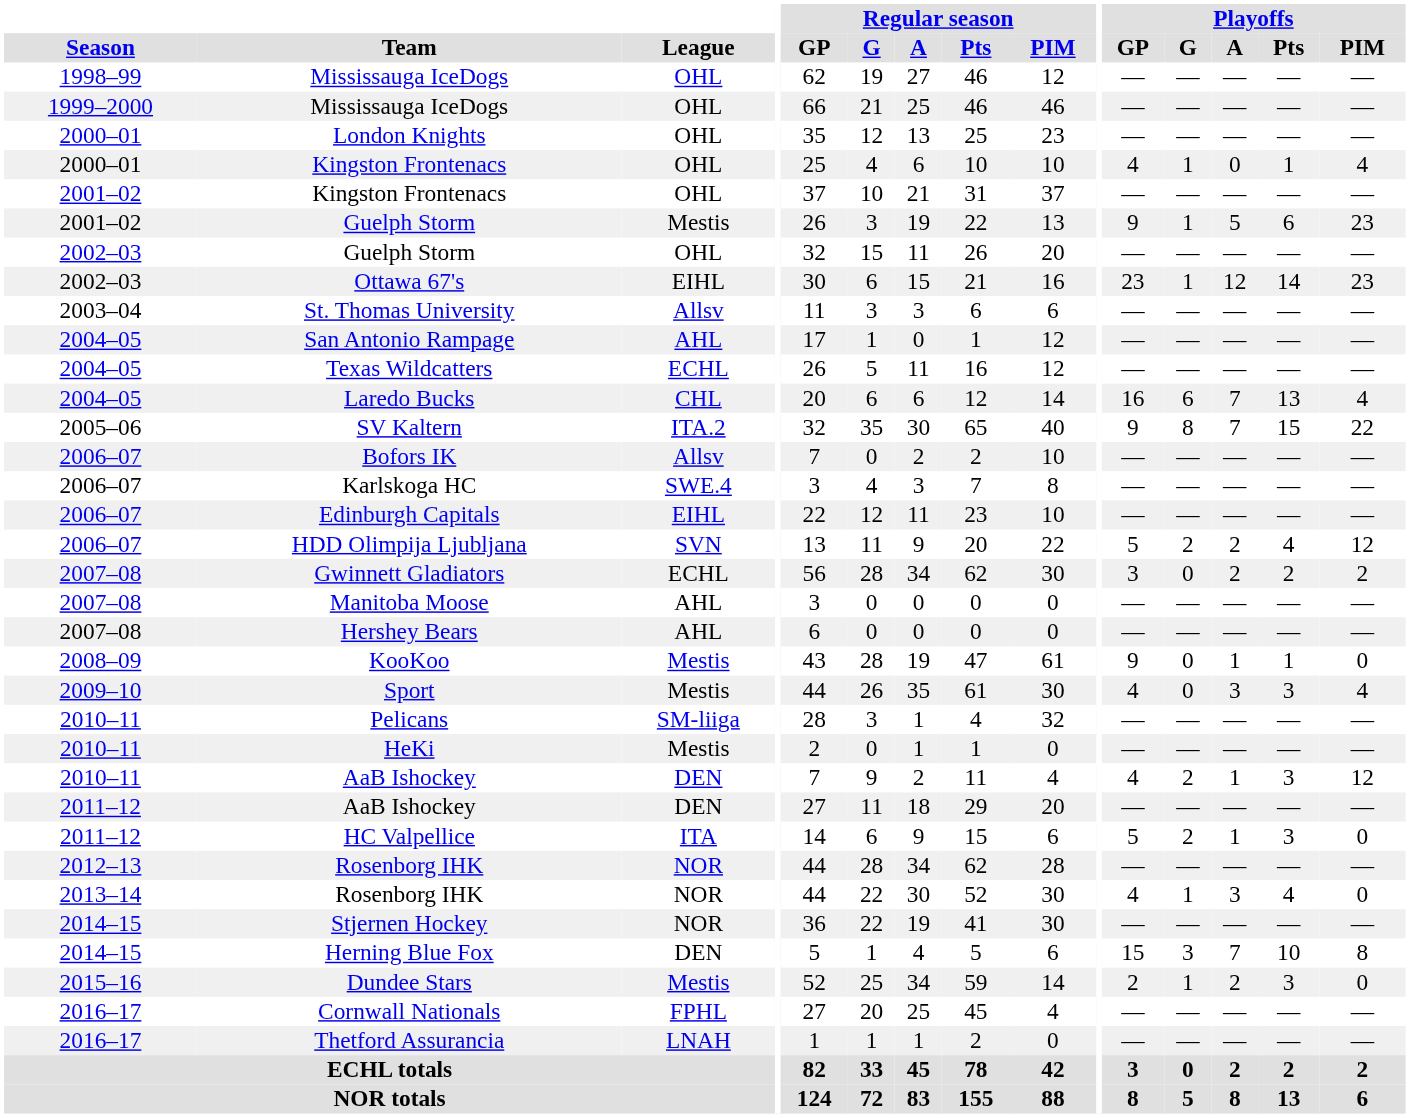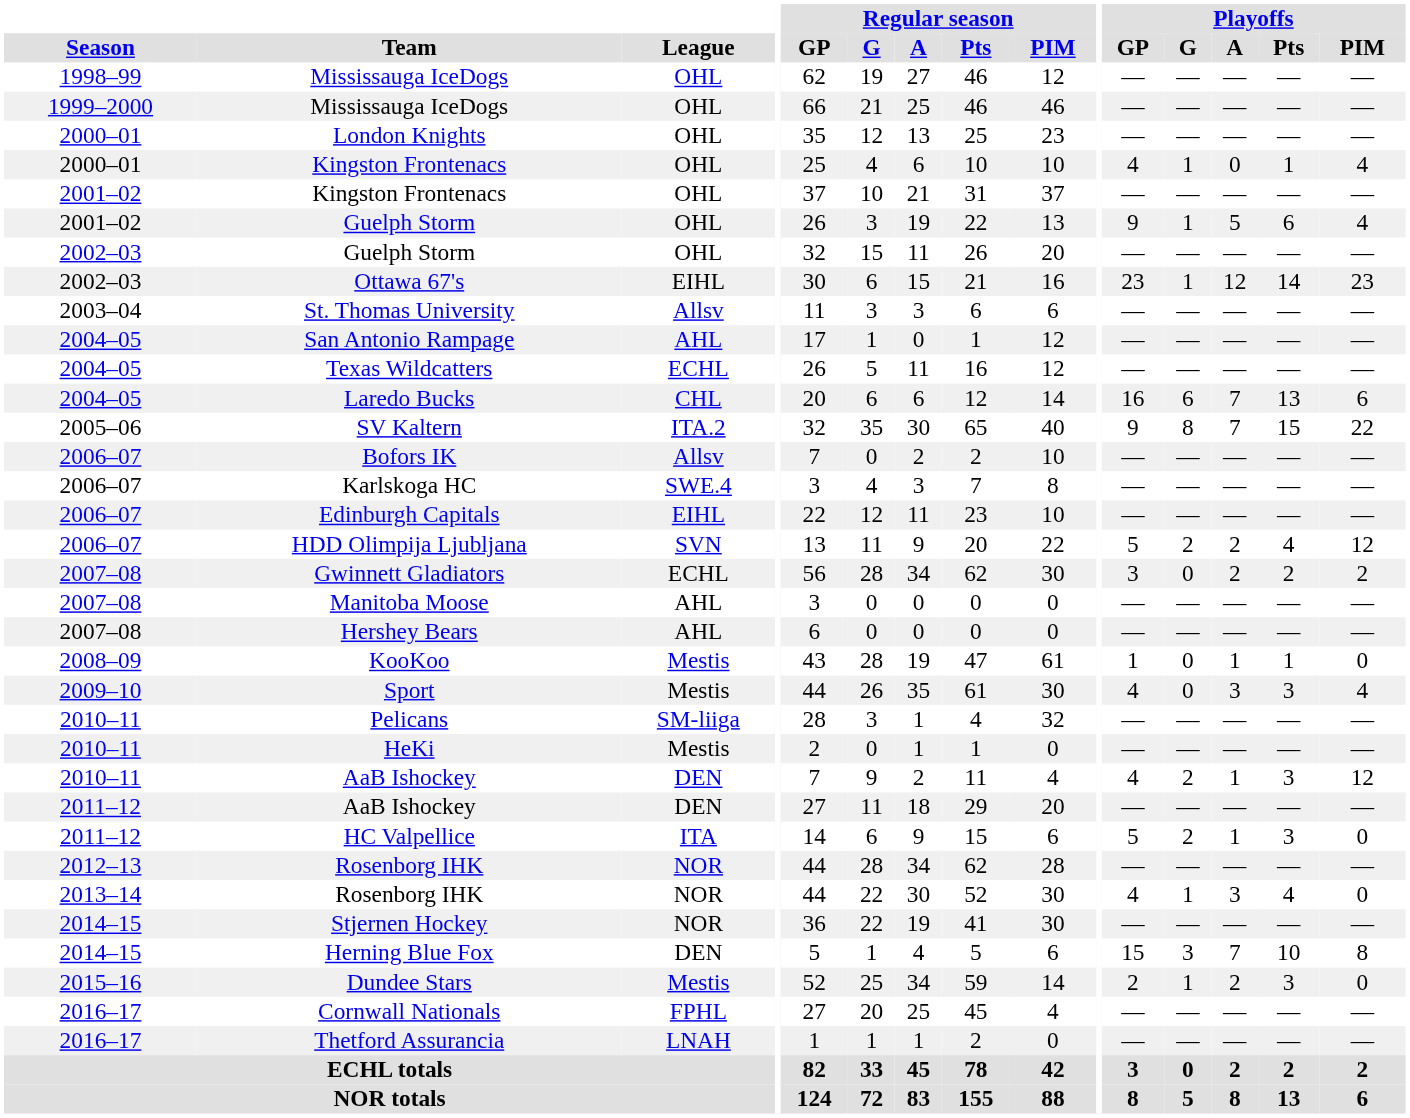 <table border="0" cellpadding="1" cellspacing="0" style="text-align:center; width:60em">
 <tr bgcolor="#e0e0e0">
 <th colspan="3" bgcolor="#ffffff"></th>
 <th rowspan="99" bgcolor="#ffffff"></th>
 <th colspan="5"><a href='#'>Regular season</a></th>
 <th rowspan="99" bgcolor="#ffffff"></th>
 <th colspan="5"><a href='#'>Playoffs</a></th>
 </tr>
 <tr bgcolor="#e0e0e0">
 <th><a href='#'>Season</a></th>
 <th>Team</th>
 <th>League</th>
 <th>GP</th>
 <th><a href='#'>G</a></th>
 <th><a href='#'>A</a></th>
 <th><a href='#'>Pts</a></th>
 <th><a href='#'>PIM</a></th>
 <th>GP</th>
 <th>G</th>
 <th>A</th>
 <th>Pts</th>
 <th>PIM</th>
 </tr>
 <tr>
 <td><a href='#'>1998–99</a></td>
 <td><a href='#'>Mississauga IceDogs</a></td>
 <td><a href='#'>OHL</a></td>
 <td>62</td>
 <td>19</td>
 <td>27</td>
 <td>46</td>
 <td>12</td>
 <td>—</td>
 <td>—</td>
 <td>—</td>
 <td>—</td>
 <td>—</td>
 </tr>
 <tr bgcolor="#f0f0f0">
 <td><a href='#'>1999–2000</a></td>
 <td>Mississauga IceDogs</td>
 <td>OHL</td>
 <td>66</td>
 <td>21</td>
 <td>25</td>
 <td>46</td>
 <td>46</td>
 <td>—</td>
 <td>—</td>
 <td>—</td>
 <td>—</td>
 <td>—</td>
 </tr>
 <tr>
 <td><a href='#'>2000–01</a></td>
 <td><a href='#'>London Knights</a></td>
 <td>OHL</td>
 <td>35</td>
 <td>12</td>
 <td>13</td>
 <td>25</td>
 <td>23</td>
 <td>—</td>
 <td>—</td>
 <td>—</td>
 <td>—</td>
 <td>—</td>
 </tr>
 <tr bgcolor="#f0f0f0">
 <td>2000–01</td>
 <td><a href='#'>Kingston Frontenacs</a></td>
 <td>OHL</td>
 <td>25</td>
 <td>4</td>
 <td>6</td>
 <td>10</td>
 <td>10</td>
 <td>4</td>
 <td>1</td>
 <td>0</td>
 <td>1</td>
 <td>4</td>
 </tr>
 <tr>
 <td><a href='#'>2001–02</a></td>
 <td>Kingston Frontenacs</td>
 <td>OHL</td>
 <td>37</td>
 <td>10</td>
 <td>21</td>
 <td>31</td>
 <td>37</td>
 <td>—</td>
 <td>—</td>
 <td>—</td>
 <td>—</td>
 <td>—</td>
 </tr>
 <tr bgcolor="#f0f0f0">
 <td>2001–02</td>
 <td><a href='#'>Guelph Storm</a></td>
-<td>Mestis</td>
+<td>OHL</td>
 <td>26</td>
 <td>3</td>
 <td>19</td>
 <td>22</td>
 <td>13</td>
 <td>9</td>
 <td>1</td>
 <td>5</td>
 <td>6</td>
-<td>23</td>
+<td>4</td>
 </tr>
 <tr>
 <td><a href='#'>2002–03</a></td>
 <td>Guelph Storm</td>
 <td>OHL</td>
 <td>32</td>
 <td>15</td>
 <td>11</td>
 <td>26</td>
 <td>20</td>
 <td>—</td>
 <td>—</td>
 <td>—</td>
 <td>—</td>
 <td>—</td>
 </tr>
 <tr bgcolor="#f0f0f0">
 <td>2002–03</td>
 <td><a href='#'>Ottawa 67's</a></td>
 <td>EIHL</td>
 <td>30</td>
 <td>6</td>
 <td>15</td>
 <td>21</td>
 <td>16</td>
 <td>23</td>
 <td>1</td>
 <td>12</td>
 <td>14</td>
 <td>23</td>
 </tr>
 <tr>
 <td>2003–04</td>
 <td><a href='#'>St. Thomas University</a></td>
 <td><a href='#'>Allsv</a></td>
 <td>11</td>
 <td>3</td>
 <td>3</td>
 <td>6</td>
 <td>6</td>
 <td>—</td>
 <td>—</td>
 <td>—</td>
 <td>—</td>
 <td>—</td>
 </tr>
 <tr bgcolor="#f0f0f0">
 <td><a href='#'>2004–05</a></td>
 <td><a href='#'>San Antonio Rampage</a></td>
 <td><a href='#'>AHL</a></td>
 <td>17</td>
 <td>1</td>
 <td>0</td>
 <td>1</td>
 <td>12</td>
 <td>—</td>
 <td>—</td>
 <td>—</td>
 <td>—</td>
 <td>—</td>
 </tr>
 <tr>
 <td><a href='#'>2004–05</a></td>
 <td><a href='#'>Texas Wildcatters</a></td>
 <td><a href='#'>ECHL</a></td>
 <td>26</td>
 <td>5</td>
 <td>11</td>
 <td>16</td>
 <td>12</td>
 <td>—</td>
 <td>—</td>
 <td>—</td>
 <td>—</td>
 <td>—</td>
 </tr>
 <tr bgcolor="#f0f0f0">
 <td><a href='#'>2004–05</a></td>
 <td><a href='#'>Laredo Bucks</a></td>
 <td><a href='#'>CHL</a></td>
 <td>20</td>
 <td>6</td>
 <td>6</td>
 <td>12</td>
 <td>14</td>
 <td>16</td>
 <td>6</td>
 <td>7</td>
 <td>13</td>
-<td>4</td>
+<td>6</td>
 </tr>
 <tr>
 <td>2005–06</td>
 <td><a href='#'>SV Kaltern</a></td>
 <td><a href='#'>ITA.2</a></td>
 <td>32</td>
 <td>35</td>
 <td>30</td>
 <td>65</td>
 <td>40</td>
 <td>9</td>
 <td>8</td>
 <td>7</td>
 <td>15</td>
 <td>22</td>
 </tr>
 <tr bgcolor="#f0f0f0">
 <td><a href='#'>2006–07</a></td>
 <td><a href='#'>Bofors IK</a></td>
 <td><a href='#'>Allsv</a></td>
 <td>7</td>
 <td>0</td>
 <td>2</td>
 <td>2</td>
 <td>10</td>
 <td>—</td>
 <td>—</td>
 <td>—</td>
 <td>—</td>
 <td>—</td>
 </tr>
 <tr>
 <td>2006–07</td>
 <td>Karlskoga HC</td>
 <td><a href='#'>SWE.4</a></td>
 <td>3</td>
 <td>4</td>
 <td>3</td>
 <td>7</td>
 <td>8</td>
 <td>—</td>
 <td>—</td>
 <td>—</td>
 <td>—</td>
 <td>—</td>
 </tr>
 <tr bgcolor="#f0f0f0">
 <td><a href='#'>2006–07</a></td>
 <td><a href='#'>Edinburgh Capitals</a></td>
 <td><a href='#'>EIHL</a></td>
 <td>22</td>
 <td>12</td>
 <td>11</td>
 <td>23</td>
 <td>10</td>
 <td>—</td>
 <td>—</td>
 <td>—</td>
 <td>—</td>
 <td>—</td>
 </tr>
 <tr>
 <td><a href='#'>2006–07</a></td>
 <td><a href='#'>HDD Olimpija Ljubljana</a></td>
 <td><a href='#'>SVN</a></td>
 <td>13</td>
 <td>11</td>
 <td>9</td>
 <td>20</td>
 <td>22</td>
 <td>5</td>
 <td>2</td>
 <td>2</td>
 <td>4</td>
 <td>12</td>
 </tr>
 <tr bgcolor="#f0f0f0">
 <td><a href='#'>2007–08</a></td>
 <td><a href='#'>Gwinnett Gladiators</a></td>
 <td>ECHL</td>
 <td>56</td>
 <td>28</td>
 <td>34</td>
 <td>62</td>
 <td>30</td>
 <td>3</td>
 <td>0</td>
 <td>2</td>
 <td>2</td>
 <td>2</td>
 </tr>
 <tr>
 <td><a href='#'>2007–08</a></td>
 <td><a href='#'>Manitoba Moose</a></td>
 <td>AHL</td>
 <td>3</td>
 <td>0</td>
 <td>0</td>
 <td>0</td>
 <td>0</td>
 <td>—</td>
 <td>—</td>
 <td>—</td>
 <td>—</td>
 <td>—</td>
 </tr>
 <tr bgcolor="#f0f0f0">
 <td>2007–08</td>
 <td><a href='#'>Hershey Bears</a></td>
 <td>AHL</td>
 <td>6</td>
 <td>0</td>
 <td>0</td>
 <td>0</td>
 <td>0</td>
 <td>—</td>
 <td>—</td>
 <td>—</td>
 <td>—</td>
 <td>—</td>
 </tr>
 <tr>
 <td><a href='#'>2008–09</a></td>
 <td><a href='#'>KooKoo</a></td>
 <td><a href='#'>Mestis</a></td>
 <td>43</td>
 <td>28</td>
 <td>19</td>
 <td>47</td>
 <td>61</td>
-<td>9</td>
+<td>1</td>
 <td>0</td>
 <td>1</td>
 <td>1</td>
 <td>0</td>
 </tr>
 <tr bgcolor="#f0f0f0">
 <td><a href='#'>2009–10</a></td>
 <td><a href='#'>Sport</a></td>
 <td>Mestis</td>
 <td>44</td>
 <td>26</td>
 <td>35</td>
 <td>61</td>
 <td>30</td>
 <td>4</td>
 <td>0</td>
 <td>3</td>
 <td>3</td>
 <td>4</td>
 </tr>
 <tr>
 <td><a href='#'>2010–11</a></td>
 <td><a href='#'>Pelicans</a></td>
 <td><a href='#'>SM-liiga</a></td>
 <td>28</td>
 <td>3</td>
 <td>1</td>
 <td>4</td>
 <td>32</td>
 <td>—</td>
 <td>—</td>
 <td>—</td>
 <td>—</td>
 <td>—</td>
 </tr>
 <tr bgcolor="#f0f0f0">
 <td><a href='#'>2010–11</a></td>
 <td><a href='#'>HeKi</a></td>
 <td>Mestis</td>
 <td>2</td>
 <td>0</td>
 <td>1</td>
 <td>1</td>
 <td>0</td>
 <td>—</td>
 <td>—</td>
 <td>—</td>
 <td>—</td>
 <td>—</td>
 </tr>
 <tr>
 <td><a href='#'>2010–11</a></td>
 <td><a href='#'>AaB Ishockey</a></td>
 <td><a href='#'>DEN</a></td>
 <td>7</td>
 <td>9</td>
 <td>2</td>
 <td>11</td>
 <td>4</td>
 <td>4</td>
 <td>2</td>
 <td>1</td>
 <td>3</td>
 <td>12</td>
 </tr>
 <tr bgcolor="#f0f0f0">
 <td><a href='#'>2011–12</a></td>
 <td>AaB Ishockey</td>
 <td>DEN</td>
 <td>27</td>
 <td>11</td>
 <td>18</td>
 <td>29</td>
 <td>20</td>
 <td>—</td>
 <td>—</td>
 <td>—</td>
 <td>—</td>
 <td>—</td>
 </tr>
 <tr>
 <td><a href='#'>2011–12</a></td>
 <td><a href='#'>HC Valpellice</a></td>
 <td><a href='#'>ITA</a></td>
 <td>14</td>
 <td>6</td>
 <td>9</td>
 <td>15</td>
 <td>6</td>
 <td>5</td>
 <td>2</td>
 <td>1</td>
 <td>3</td>
 <td>0</td>
 </tr>
 <tr bgcolor="#f0f0f0">
 <td><a href='#'>2012–13</a></td>
 <td><a href='#'>Rosenborg IHK</a></td>
 <td><a href='#'>NOR</a></td>
 <td>44</td>
 <td>28</td>
 <td>34</td>
 <td>62</td>
 <td>28</td>
 <td>—</td>
 <td>—</td>
 <td>—</td>
 <td>—</td>
 <td>—</td>
 </tr>
 <tr>
 <td><a href='#'>2013–14</a></td>
 <td>Rosenborg IHK</td>
 <td>NOR</td>
 <td>44</td>
 <td>22</td>
 <td>30</td>
 <td>52</td>
 <td>30</td>
 <td>4</td>
 <td>1</td>
 <td>3</td>
 <td>4</td>
 <td>0</td>
 </tr>
 <tr bgcolor="#f0f0f0">
 <td><a href='#'>2014–15</a></td>
 <td><a href='#'>Stjernen Hockey</a></td>
 <td>NOR</td>
 <td>36</td>
 <td>22</td>
 <td>19</td>
 <td>41</td>
 <td>30</td>
 <td>—</td>
 <td>—</td>
 <td>—</td>
 <td>—</td>
 <td>—</td>
 </tr>
 <tr>
 <td><a href='#'>2014–15</a></td>
 <td><a href='#'>Herning Blue Fox</a></td>
 <td>DEN</td>
 <td>5</td>
 <td>1</td>
 <td>4</td>
 <td>5</td>
 <td>6</td>
 <td>15</td>
 <td>3</td>
 <td>7</td>
 <td>10</td>
 <td>8</td>
 </tr>
 <tr bgcolor="#f0f0f0">
 <td><a href='#'>2015–16</a></td>
 <td><a href='#'>Dundee Stars</a></td>
 <td><a href='#'>Mestis</a></td>
 <td>52</td>
 <td>25</td>
 <td>34</td>
 <td>59</td>
 <td>14</td>
 <td>2</td>
 <td>1</td>
 <td>2</td>
 <td>3</td>
 <td>0</td>
 </tr>
 <tr>
 <td><a href='#'>2016–17</a></td>
 <td><a href='#'>Cornwall Nationals</a></td>
 <td><a href='#'>FPHL</a></td>
 <td>27</td>
 <td>20</td>
 <td>25</td>
 <td>45</td>
 <td>4</td>
 <td>—</td>
 <td>—</td>
 <td>—</td>
 <td>—</td>
 <td>—</td>
 </tr>
 <tr bgcolor="#f0f0f0">
 <td><a href='#'>2016–17</a></td>
 <td><a href='#'>Thetford Assurancia</a></td>
 <td><a href='#'>LNAH</a></td>
 <td>1</td>
 <td>1</td>
 <td>1</td>
 <td>2</td>
 <td>0</td>
 <td>—</td>
 <td>—</td>
 <td>—</td>
 <td>—</td>
 <td>—</td>
 </tr>
 <tr bgcolor="#e0e0e0">
 <th colspan="3">ECHL totals</th>
 <th>82</th>
 <th>33</th>
 <th>45</th>
 <th>78</th>
 <th>42</th>
 <th>3</th>
 <th>0</th>
 <th>2</th>
 <th>2</th>
 <th>2</th>
 </tr>
 <tr bgcolor="#e0e0e0">
 <th colspan="3">NOR totals</th>
 <th>124</th>
 <th>72</th>
 <th>83</th>
 <th>155</th>
 <th>88</th>
 <th>8</th>
 <th>5</th>
 <th>8</th>
 <th>13</th>
 <th>6</th>
 </tr>
 </table>
